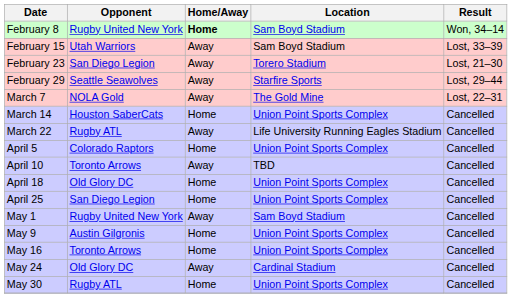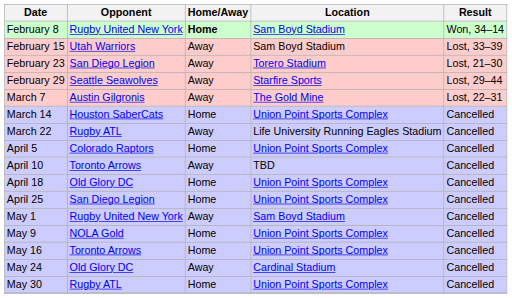 <table class="wikitable mw-collapsible mw-collapsed">
 <tr>
 <th>Date</th>
 <th>Opponent</th>
 <th>Home/Away</th>
 <th>Location</th>
 <th>Result</th>
 </tr>
 <tr bgcolor="#CCFFCC">
 <td>February 8</td>
 <td><a href='#'>Rugby United New York</a></td>
 <td><strong>Home</strong></td>
 <td><a href='#'>Sam Boyd Stadium</a></td>
 <td>Won, 34–14</td>
 </tr>
 <tr bgcolor="#FFCCCC">
 <td>February 15</td>
 <td><a href='#'>Utah Warriors</a></td>
 <td>Away</td>
 <td>Sam Boyd Stadium</td>
 <td>Lost, 33–39</td>
 </tr>
 <tr bgcolor="#FFCCCC">
 <td>February 23</td>
 <td><a href='#'>San Diego Legion</a></td>
 <td>Away</td>
 <td><a href='#'>Torero Stadium</a></td>
 <td>Lost, 21–30</td>
 </tr>
 <tr bgcolor="#FFCCCC">
 <td>February 29</td>
 <td><a href='#'>Seattle Seawolves</a></td>
 <td>Away</td>
 <td><a href='#'>Starfire Sports</a></td>
 <td>Lost, 29–44</td>
 </tr>
 <tr bgcolor="#FFCCCC">
 <td>March 7</td>
-<td><a href='#'>NOLA Gold</a></td>
+<td><a href='#'>Austin Gilgronis</a></td>
 <td>Away</td>
 <td><a href='#'>The Gold Mine</a></td>
 <td>Lost, 22–31</td>
 </tr>
 <tr bgcolor="#CCCCFF">
 <td>March 14</td>
 <td><a href='#'>Houston SaberCats</a></td>
 <td>Home</td>
 <td><a href='#'>Union Point Sports Complex</a></td>
 <td>Cancelled</td>
 </tr>
 <tr bgcolor="#CCCCFF">
 <td>March 22</td>
 <td><a href='#'>Rugby ATL</a></td>
 <td>Away</td>
 <td>Life University Running Eagles Stadium</td>
 <td>Cancelled</td>
 </tr>
 <tr bgcolor="#CCCCFF">
 <td>April 5</td>
 <td><a href='#'>Colorado Raptors</a></td>
 <td>Home</td>
 <td><a href='#'>Union Point Sports Complex</a></td>
 <td>Cancelled</td>
 </tr>
 <tr bgcolor="#CCCCFF">
 <td>April 10</td>
 <td><a href='#'>Toronto Arrows</a></td>
 <td>Away</td>
 <td>TBD</td>
 <td>Cancelled</td>
 </tr>
 <tr bgcolor="#CCCCFF">
 <td>April 18</td>
 <td><a href='#'>Old Glory DC</a></td>
 <td>Home</td>
 <td><a href='#'>Union Point Sports Complex</a></td>
 <td>Cancelled</td>
 </tr>
 <tr bgcolor="#CCCCFF">
 <td>April 25</td>
 <td><a href='#'>San Diego Legion</a></td>
 <td>Home</td>
 <td><a href='#'>Union Point Sports Complex</a></td>
 <td>Cancelled</td>
 </tr>
 <tr bgcolor="#CCCCFF">
 <td>May 1</td>
 <td><a href='#'>Rugby United New York</a></td>
 <td>Away</td>
 <td><a href='#'>Sam Boyd Stadium</a></td>
 <td>Cancelled</td>
 </tr>
 <tr bgcolor="#CCCCFF">
 <td>May 9</td>
-<td><a href='#'>Austin Gilgronis</a></td>
+<td><a href='#'>NOLA Gold</a></td>
 <td>Home</td>
 <td><a href='#'>Union Point Sports Complex</a></td>
 <td>Cancelled</td>
 </tr>
 <tr bgcolor="#CCCCFF">
 <td>May 16</td>
 <td><a href='#'>Toronto Arrows</a></td>
 <td>Home</td>
 <td><a href='#'>Union Point Sports Complex</a></td>
 <td>Cancelled</td>
 </tr>
 <tr bgcolor="#CCCCFF">
 <td>May 24</td>
 <td><a href='#'>Old Glory DC</a></td>
 <td>Away</td>
 <td><a href='#'>Cardinal Stadium</a></td>
 <td>Cancelled</td>
 </tr>
 <tr bgcolor="#CCCCFF">
 <td>May 30</td>
 <td><a href='#'>Rugby ATL</a></td>
 <td>Home</td>
 <td><a href='#'>Union Point Sports Complex</a></td>
 <td>Cancelled</td>
 </tr>
 <tr>
 </tr>
 </table>
